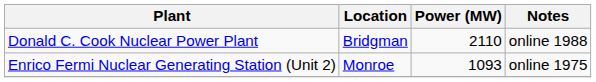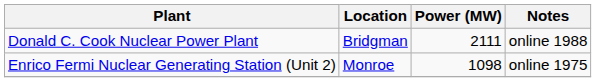 <table class="wikitable sortable">
 <tr>
 <th>Plant</th>
 <th>Location</th>
 <th>Power (MW)</th>
 <th>Notes</th>
 </tr>
 <tr>
 <td><a href='#'>Donald C. Cook Nuclear Power Plant</a></td>
 <td><a href='#'>Bridgman</a></td>
-<td align= "right">2110</td>
+<td align= "right">2111</td>
 <td>online 1988</td>
 </tr>
 <tr>
 <td><a href='#'>Enrico Fermi Nuclear Generating Station</a> (Unit 2)</td>
 <td><a href='#'>Monroe</a></td>
-<td align= "right">1093</td>
+<td align= "right">1098</td>
 <td>online 1975</td>
 </tr>
 <tr>
 </tr>
 </table>
